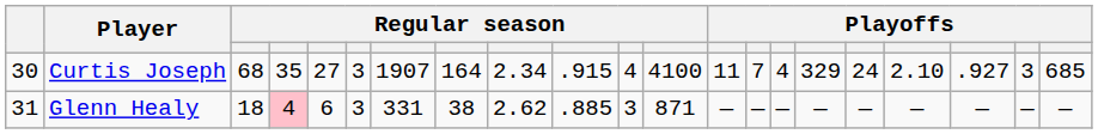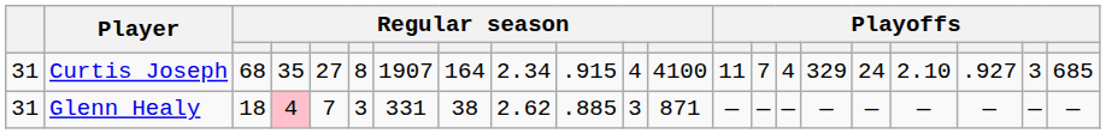 <table class="wikitable plainrowheaders" style="text-align:center;">
 <tr>
 <th scope="col" rowspan="2"></th>
 <th scope="col" rowspan="2">Player</th>
 <th scope=colgroup colspan=10>Regular season</th>
 <th scope=colgroup colspan=9>Playoffs</th>
 </tr>
 <tr>
 <th scope="col"></th>
 <th scope="col"></th>
 <th scope="col"></th>
 <th scope="col"></th>
 <th scope="col"></th>
 <th scope="col"></th>
 <th scope="col"></th>
 <th scope="col"></th>
 <th scope="col"></th>
 <th scope="col"></th>
 <th scope="col"></th>
 <th scope="col"></th>
 <th scope="col"></th>
 <th scope="col"></th>
 <th scope="col"></th>
 <th scope="col"></th>
 <th scope="col"></th>
 <th scope="col"></th>
 <th scope="col"></th>
 </tr>
 <tr>
-<td scope="row">30</td>
+<td scope="row">31</td>
 <td align="left"><a href='#'>Curtis Joseph</a></td>
 <td>68</td>
 <td>35</td>
 <td>27</td>
-<td>3</td>
+<td>8</td>
 <td>1907</td>
 <td>164</td>
 <td>2.34</td>
 <td>.915</td>
 <td>4</td>
 <td>4100</td>
 <td>11</td>
 <td>7</td>
 <td>4</td>
 <td>329</td>
 <td>24</td>
 <td>2.10</td>
 <td>.927</td>
 <td>3</td>
 <td>685</td>
 </tr>
 <tr>
 <td scope="row">31</td>
 <td align="left"><a href='#'>Glenn Healy</a></td>
 <td>18</td>
 <td style="background: pink;">4</td>
-<td>6</td>
+<td>7</td>
 <td>3</td>
 <td>331</td>
 <td>38</td>
 <td>2.62</td>
 <td>.885</td>
 <td>3</td>
 <td>871</td>
 <td>—</td>
 <td>—</td>
 <td>—</td>
 <td>—</td>
 <td>—</td>
 <td>—</td>
 <td>—</td>
 <td>—</td>
 <td>—</td>
 </tr>
 </table>
